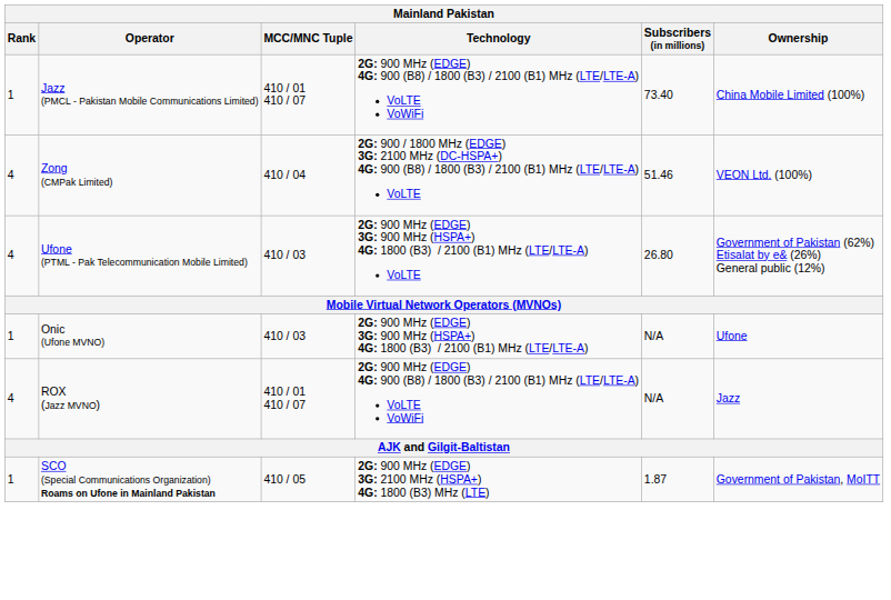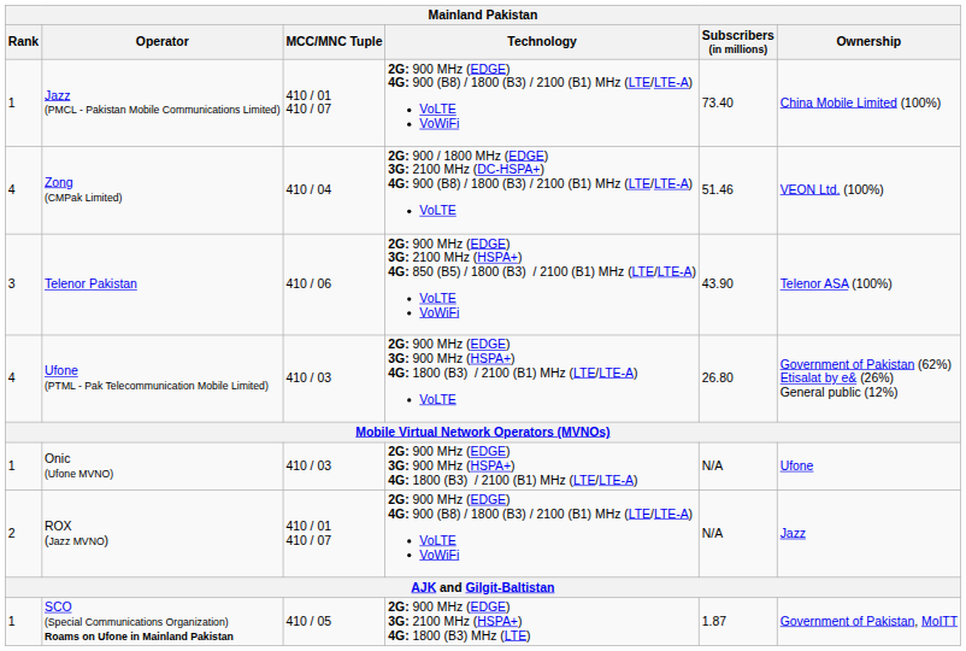 <table class="wikitable">
 <tr>
 <th colspan="6">Mainland Pakistan</th>
 </tr>
 <tr>
 <th>Rank</th>
 <th>Operator</th>
 <th>MCC/MNC Tuple</th>
 <th>Technology</th>
 <th>Subscribers<br><small>(in millions)</small></th>
 <th>Ownership</th>
 </tr>
 <tr>
 <td>1</td>
 <td><a href='#'>Jazz</a><br><small>(PMCL - Pakistan Mobile Communications Limited)</small></td>
 <td>410 / 01<br>410 / 07</td>
 <td><strong>2G:</strong> 900 MHz (<a href='#'>EDGE</a>)<br><strong>4G:</strong> 900 (B8) / 1800 (B3) / 2100 (B1) MHz (<a href='#'>LTE</a>/<a href='#'>LTE-A</a>)<ul><li><a href='#'>VoLTE</a></li><li><a href='#'>VoWiFi</a></li></ul></td>
 <td>73.40</td>
 <td><a href='#'>China Mobile Limited</a> (100%)</td>
 </tr>
 <tr>
 <td>4</td>
 <td><a href='#'>Zong</a><br><small>(CMPak Limited)</small></td>
 <td>410 / 04</td>
 <td><strong>2G:</strong> 900 / 1800 MHz (<a href='#'>EDGE</a>)<br><strong>3G:</strong> 2100 MHz (<a href='#'>DC-HSPA+</a>)<br><strong>4G:</strong> 900 (B8) / 1800 (B3) / 2100 (B1) MHz (<a href='#'>LTE</a>/<a href='#'>LTE-A</a>)<ul><li><a href='#'>VoLTE</a></li></ul></td>
 <td>51.46</td>
 <td><a href='#'>VEON Ltd.</a> (100%)</td>
 </tr>
 <tr>
+<td>3</td>
+<td><a href='#'>Telenor Pakistan</a></td>
+<td>410 / 06</td>
+<td><strong>2G:</strong> 900 MHz (<a href='#'>EDGE</a>)<br><strong>3G:</strong> 2100 MHz (<a href='#'>HSPA+</a>)<br><strong>4G:</strong> 850 (B5) / 1800 (B3)  / 2100 (B1) MHz (<a href='#'>LTE</a>/<a href='#'>LTE-A</a>)<ul><li><a href='#'>VoLTE</a></li><li><a href='#'>VoWiFi</a></li></ul></td>
+<td>43.90</td>
+<td><a href='#'>Telenor ASA</a> (100%)</td>
+</tr>
+<tr>
 <td>4</td>
 <td><a href='#'>Ufone</a><br><small>(PTML - Pak Telecommunication Mobile Limited)</small></td>
 <td>410 / 03</td>
 <td><strong>2G:</strong> 900 MHz (<a href='#'>EDGE</a>)<br><strong>3G:</strong> 900 MHz (<a href='#'>HSPA+</a>)<br><strong>4G:</strong> 1800 (B3)  / 2100 (B1) MHz (<a href='#'>LTE</a>/<a href='#'>LTE-A</a>)<ul><li><a href='#'>VoLTE</a></li></ul></td>
 <td>26.80</td>
 <td><a href='#'>Government of Pakistan</a> (62%)<br><a href='#'>Etisalat by e&</a> (26%)<br>General public (12%)</td>
 </tr>
 <tr>
 <th colspan="6"><a href='#'>Mobile Virtual Network Operators (MVNOs)</a></th>
 </tr>
 <tr>
 <td>1</td>
 <td>Onic<br><small>(Ufone MVNO)</small></td>
 <td>410 / 03</td>
 <td><strong>2G:</strong> 900 MHz (<a href='#'>EDGE</a>)<br><strong>3G:</strong> 900 MHz (<a href='#'>HSPA+</a>)<br><strong>4G:</strong> 1800 (B3)  / 2100 (B1) MHz (<a href='#'>LTE</a>/<a href='#'>LTE-A</a>)</td>
 <td>N/A</td>
 <td><a href='#'>Ufone</a></td>
 </tr>
 <tr>
-<td>4</td>
+<td>2</td>
 <td>ROX<br>(<small>Jazz MVNO</small>)</td>
 <td>410 / 01<br>410 / 07</td>
 <td><strong>2G:</strong> 900 MHz (<a href='#'>EDGE</a>)<br><strong>4G:</strong> 900 (B8) / 1800 (B3) / 2100 (B1) MHz (<a href='#'>LTE</a>/<a href='#'>LTE-A</a>)<ul><li><a href='#'>VoLTE</a></li><li><a href='#'>VoWiFi</a></li></ul></td>
 <td>N/A</td>
 <td><a href='#'>Jazz</a></td>
 </tr>
 <tr>
 <th colspan="6"><a href='#'>AJK</a> and <a href='#'>Gilgit-Baltistan</a></th>
 </tr>
 <tr>
 <td>1</td>
 <td><a href='#'>SCO</a><br><small>(Special Communications Organization)</small><br><small><strong>Roams on Ufone in Mainland Pakistan</strong></small></td>
 <td>410 / 05</td>
 <td><strong>2G:</strong> 900 MHz (<a href='#'>EDGE</a>)<br><strong>3G:</strong> 2100 MHz (<a href='#'>HSPA+</a>)<br><strong>4G:</strong> 1800 (B3) MHz (<a href='#'>LTE</a>)</td>
 <td>1.87</td>
 <td><a href='#'>Government of Pakistan</a>, <a href='#'>MoITT</a></td>
 </tr>
 </table>
